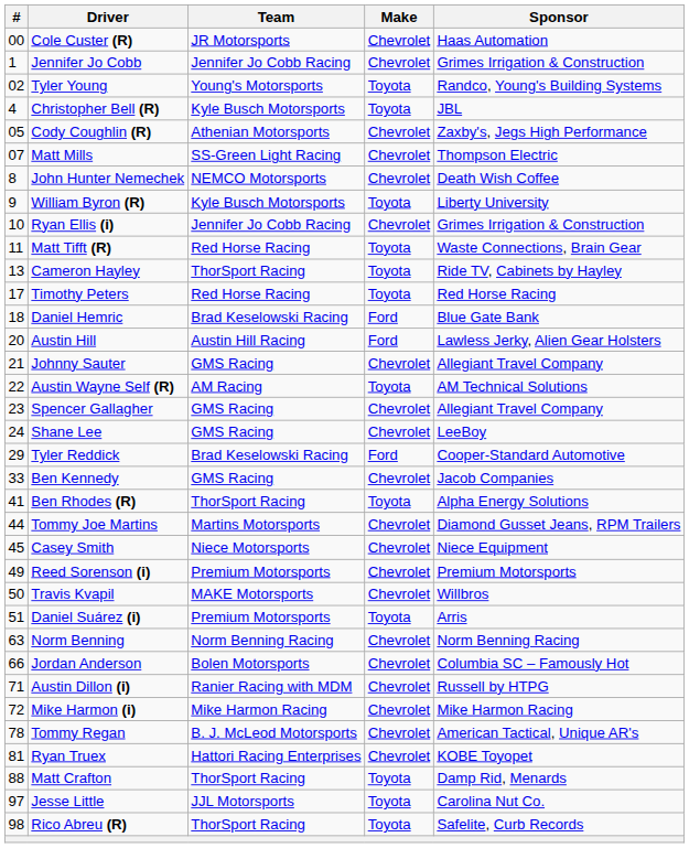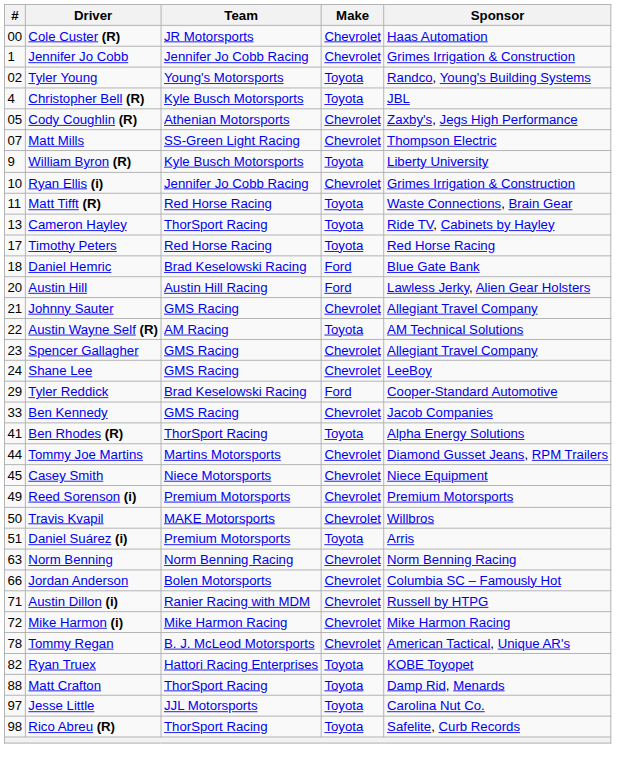 <table class="wikitable" style="font-size:95%">
 <tr>
 <th>#</th>
 <th>Driver</th>
 <th>Team</th>
 <th>Make</th>
 <th>Sponsor</th>
 </tr>
 <tr>
 <td>00</td>
 <td><a href='#'>Cole Custer</a> <strong>(R)</strong></td>
 <td><a href='#'>JR Motorsports</a></td>
 <td><a href='#'>Chevrolet</a></td>
 <td><a href='#'>Haas Automation</a></td>
 </tr>
 <tr>
 <td>1</td>
 <td><a href='#'>Jennifer Jo Cobb</a></td>
 <td><a href='#'>Jennifer Jo Cobb Racing</a></td>
 <td><a href='#'>Chevrolet</a></td>
 <td><a href='#'>Grimes Irrigation & Construction</a></td>
 </tr>
 <tr>
 <td>02</td>
 <td><a href='#'>Tyler Young</a></td>
 <td><a href='#'>Young's Motorsports</a></td>
 <td><a href='#'>Toyota</a></td>
 <td><a href='#'>Randco</a>, <a href='#'>Young's Building Systems</a></td>
 </tr>
 <tr>
 <td>4</td>
 <td><a href='#'>Christopher Bell</a> <strong>(R)</strong></td>
 <td><a href='#'>Kyle Busch Motorsports</a></td>
 <td><a href='#'>Toyota</a></td>
 <td><a href='#'>JBL</a></td>
 </tr>
 <tr>
 <td>05</td>
 <td><a href='#'>Cody Coughlin</a> <strong>(R)</strong></td>
 <td><a href='#'>Athenian Motorsports</a></td>
 <td><a href='#'>Chevrolet</a></td>
 <td><a href='#'>Zaxby's</a>, <a href='#'>Jegs High Performance</a></td>
 </tr>
 <tr>
 <td>07</td>
 <td><a href='#'>Matt Mills</a></td>
 <td><a href='#'>SS-Green Light Racing</a></td>
 <td><a href='#'>Chevrolet</a></td>
 <td><a href='#'>Thompson Electric</a></td>
-</tr>
-<tr>
-<td>8</td>
-<td><a href='#'>John Hunter Nemechek</a></td>
-<td><a href='#'>NEMCO Motorsports</a></td>
-<td><a href='#'>Chevrolet</a></td>
-<td><a href='#'>Death Wish Coffee</a></td>
 </tr>
 <tr>
 <td>9</td>
 <td><a href='#'>William Byron</a> <strong>(R)</strong></td>
 <td><a href='#'>Kyle Busch Motorsports</a></td>
 <td><a href='#'>Toyota</a></td>
 <td><a href='#'>Liberty University</a></td>
 </tr>
 <tr>
 <td>10</td>
 <td><a href='#'>Ryan Ellis</a> <strong>(i)</strong></td>
 <td><a href='#'>Jennifer Jo Cobb Racing</a></td>
 <td><a href='#'>Chevrolet</a></td>
 <td><a href='#'>Grimes Irrigation & Construction</a></td>
 </tr>
 <tr>
 <td>11</td>
 <td><a href='#'>Matt Tifft</a> <strong>(R)</strong></td>
 <td><a href='#'>Red Horse Racing</a></td>
 <td><a href='#'>Toyota</a></td>
 <td><a href='#'>Waste Connections</a>, <a href='#'>Brain Gear</a></td>
 </tr>
 <tr>
 <td>13</td>
 <td><a href='#'>Cameron Hayley</a></td>
 <td><a href='#'>ThorSport Racing</a></td>
 <td><a href='#'>Toyota</a></td>
 <td><a href='#'>Ride TV</a>, <a href='#'>Cabinets by Hayley</a></td>
 </tr>
 <tr>
 <td>17</td>
 <td><a href='#'>Timothy Peters</a></td>
 <td><a href='#'>Red Horse Racing</a></td>
 <td><a href='#'>Toyota</a></td>
 <td><a href='#'>Red Horse Racing</a></td>
 </tr>
 <tr>
 <td>18</td>
 <td><a href='#'>Daniel Hemric</a></td>
 <td><a href='#'>Brad Keselowski Racing</a></td>
 <td><a href='#'>Ford</a></td>
 <td><a href='#'>Blue Gate Bank</a></td>
 </tr>
 <tr>
 <td>20</td>
 <td><a href='#'>Austin Hill</a></td>
 <td><a href='#'>Austin Hill Racing</a></td>
 <td><a href='#'>Ford</a></td>
 <td><a href='#'>Lawless Jerky</a>, <a href='#'>Alien Gear Holsters</a></td>
 </tr>
 <tr>
 <td>21</td>
 <td><a href='#'>Johnny Sauter</a></td>
 <td><a href='#'>GMS Racing</a></td>
 <td><a href='#'>Chevrolet</a></td>
 <td><a href='#'>Allegiant Travel Company</a></td>
 </tr>
 <tr>
 <td>22</td>
 <td><a href='#'>Austin Wayne Self</a> <strong>(R)</strong></td>
 <td><a href='#'>AM Racing</a></td>
 <td><a href='#'>Toyota</a></td>
 <td><a href='#'>AM Technical Solutions</a></td>
 </tr>
 <tr>
 <td>23</td>
 <td><a href='#'>Spencer Gallagher</a></td>
 <td><a href='#'>GMS Racing</a></td>
 <td><a href='#'>Chevrolet</a></td>
 <td><a href='#'>Allegiant Travel Company</a></td>
 </tr>
 <tr>
 <td>24</td>
 <td><a href='#'>Shane Lee</a></td>
 <td><a href='#'>GMS Racing</a></td>
 <td><a href='#'>Chevrolet</a></td>
 <td><a href='#'>LeeBoy</a></td>
 </tr>
 <tr>
 <td>29</td>
 <td><a href='#'>Tyler Reddick</a></td>
 <td><a href='#'>Brad Keselowski Racing</a></td>
 <td><a href='#'>Ford</a></td>
 <td><a href='#'>Cooper-Standard Automotive</a></td>
 </tr>
 <tr>
 <td>33</td>
 <td><a href='#'>Ben Kennedy</a></td>
 <td><a href='#'>GMS Racing</a></td>
 <td><a href='#'>Chevrolet</a></td>
 <td><a href='#'>Jacob Companies</a></td>
 </tr>
 <tr>
 <td>41</td>
 <td><a href='#'>Ben Rhodes</a> <strong>(R)</strong></td>
 <td><a href='#'>ThorSport Racing</a></td>
 <td><a href='#'>Toyota</a></td>
 <td><a href='#'>Alpha Energy Solutions</a></td>
 </tr>
 <tr>
 <td>44</td>
 <td><a href='#'>Tommy Joe Martins</a></td>
 <td><a href='#'>Martins Motorsports</a></td>
 <td><a href='#'>Chevrolet</a></td>
 <td><a href='#'>Diamond Gusset Jeans</a>, <a href='#'>RPM Trailers</a></td>
 </tr>
 <tr>
 <td>45</td>
 <td><a href='#'>Casey Smith</a></td>
 <td><a href='#'>Niece Motorsports</a></td>
 <td><a href='#'>Chevrolet</a></td>
 <td><a href='#'>Niece Equipment</a></td>
 </tr>
 <tr>
 <td>49</td>
 <td><a href='#'>Reed Sorenson</a> <strong>(i)</strong></td>
 <td><a href='#'>Premium Motorsports</a></td>
 <td><a href='#'>Chevrolet</a></td>
 <td><a href='#'>Premium Motorsports</a></td>
 </tr>
 <tr>
 <td>50</td>
 <td><a href='#'>Travis Kvapil</a></td>
 <td><a href='#'>MAKE Motorsports</a></td>
 <td><a href='#'>Chevrolet</a></td>
 <td><a href='#'>Willbros</a></td>
 </tr>
 <tr>
 <td>51</td>
 <td><a href='#'>Daniel Suárez</a> <strong>(i)</strong></td>
 <td><a href='#'>Premium Motorsports</a></td>
 <td><a href='#'>Toyota</a></td>
 <td><a href='#'>Arris</a></td>
 </tr>
 <tr>
 <td>63</td>
 <td><a href='#'>Norm Benning</a></td>
 <td><a href='#'>Norm Benning Racing</a></td>
 <td><a href='#'>Chevrolet</a></td>
 <td><a href='#'>Norm Benning Racing</a></td>
 </tr>
 <tr>
 <td>66</td>
 <td><a href='#'>Jordan Anderson</a></td>
 <td><a href='#'>Bolen Motorsports</a></td>
 <td><a href='#'>Chevrolet</a></td>
 <td><a href='#'>Columbia SC – Famously Hot</a></td>
 </tr>
 <tr>
 <td>71</td>
 <td><a href='#'>Austin Dillon</a> <strong>(i)</strong></td>
 <td><a href='#'>Ranier Racing with MDM</a></td>
 <td><a href='#'>Chevrolet</a></td>
 <td><a href='#'>Russell by HTPG</a></td>
 </tr>
 <tr>
 <td>72</td>
 <td><a href='#'>Mike Harmon</a> <strong>(i)</strong></td>
 <td><a href='#'>Mike Harmon Racing</a></td>
 <td><a href='#'>Chevrolet</a></td>
 <td><a href='#'>Mike Harmon Racing</a></td>
 </tr>
 <tr>
 <td>78</td>
 <td><a href='#'>Tommy Regan</a></td>
 <td><a href='#'>B. J. McLeod Motorsports</a></td>
 <td><a href='#'>Chevrolet</a></td>
 <td><a href='#'>American Tactical</a>, <a href='#'>Unique AR's</a></td>
 </tr>
 <tr>
-<td>81</td>
+<td>82</td>
 <td><a href='#'>Ryan Truex</a></td>
 <td><a href='#'>Hattori Racing Enterprises</a></td>
-<td><a href='#'>Chevrolet</a></td>
+<td><a href='#'>Toyota</a></td>
 <td><a href='#'>KOBE Toyopet</a></td>
 </tr>
 <tr>
 <td>88</td>
 <td><a href='#'>Matt Crafton</a></td>
 <td><a href='#'>ThorSport Racing</a></td>
 <td><a href='#'>Toyota</a></td>
 <td><a href='#'>Damp Rid</a>, <a href='#'>Menards</a></td>
 </tr>
 <tr>
 <td>97</td>
 <td><a href='#'>Jesse Little</a></td>
 <td><a href='#'>JJL Motorsports</a></td>
 <td><a href='#'>Toyota</a></td>
 <td><a href='#'>Carolina Nut Co.</a></td>
 </tr>
 <tr>
 <td>98</td>
 <td><a href='#'>Rico Abreu</a> <strong>(R)</strong></td>
 <td><a href='#'>ThorSport Racing</a></td>
 <td><a href='#'>Toyota</a></td>
 <td><a href='#'>Safelite</a>, <a href='#'>Curb Records</a></td>
 </tr>
 <tr>
 <th colspan="5"></th>
 </tr>
 </table>
